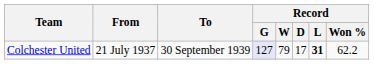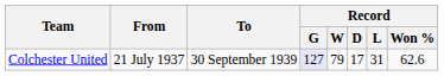 <table class="wikitable" style="text-align: center">
 <tr>
 <th rowspan="2">Team</th>
 <th rowspan="2">From</th>
 <th rowspan="2">To</th>
 <th colspan="5">Record</th>
 </tr>
 <tr>
 <th>G</th>
 <th>W</th>
 <th>D</th>
 <th>L</th>
 <th>Won %</th>
 </tr>
 <tr>
 <td align=left><a href='#'>Colchester United</a></td>
 <td align=left>21 July 1937</td>
 <td align=left>30 September 1939</td>
 <td style="background: lavender;">127</td>
 <td>79</td>
 <td>17</td>
-<td><strong>31</strong></td>
-<td>62.2</td>
+<td>31</td>
+<td>62.6</td>
 </tr>
 </table>
